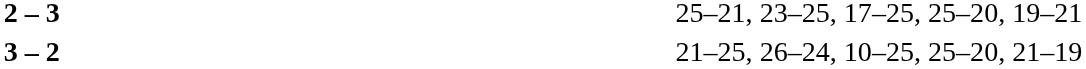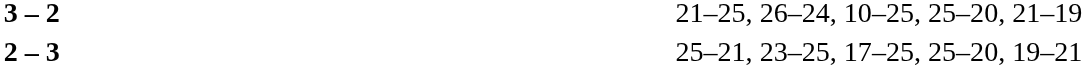 <table width=85% cellspacing=1>
 <tr>
 <th width=20%></th>
 <th width=12%></th>
 <th width=20%></th>
 <th width=33%></th>
 </tr>
 <tr style=font-size:90%>
+<td align=right><strong></strong></td>
+<td align=center><strong>3 – 2</strong></td>
+<td></td>
+<td>21–25, 26–24, 10–25, 25–20, 21–19</td>
+</tr>
+<tr style=font-size:90%>
 <td align=right></td>
 <td align=center><strong>2 – 3</strong></td>
 <td><strong></strong></td>
 <td>25–21, 23–25, 17–25, 25–20, 19–21</td>
 </tr>
-<tr style=font-size:90%>
-<td align=right><strong></strong></td>
-<td align=center><strong>3 – 2</strong></td>
-<td></td>
-<td>21–25, 26–24, 10–25, 25–20, 21–19</td>
-</tr>
 </table>
